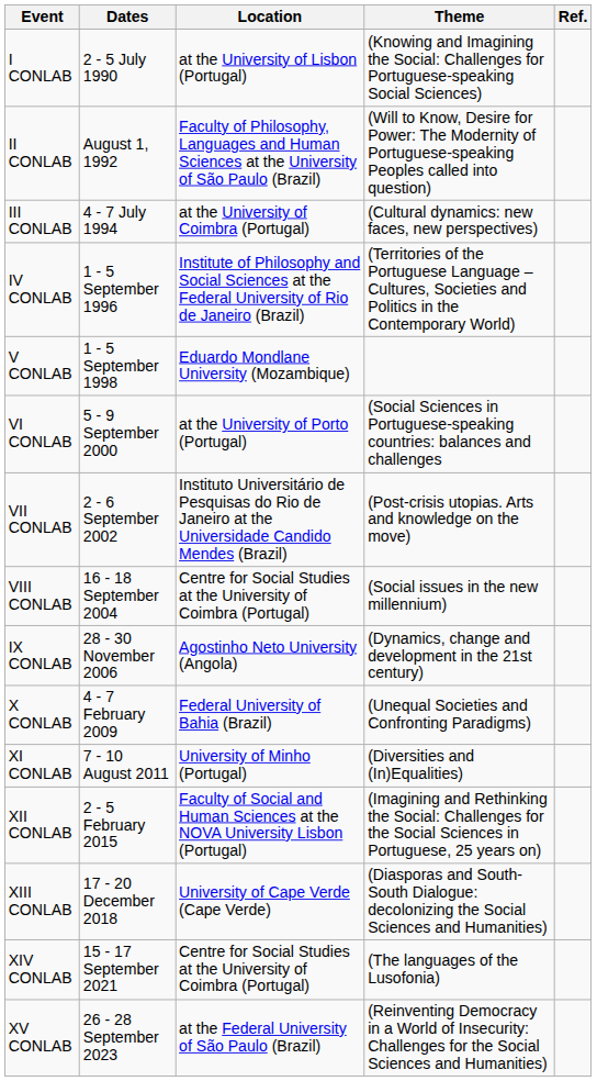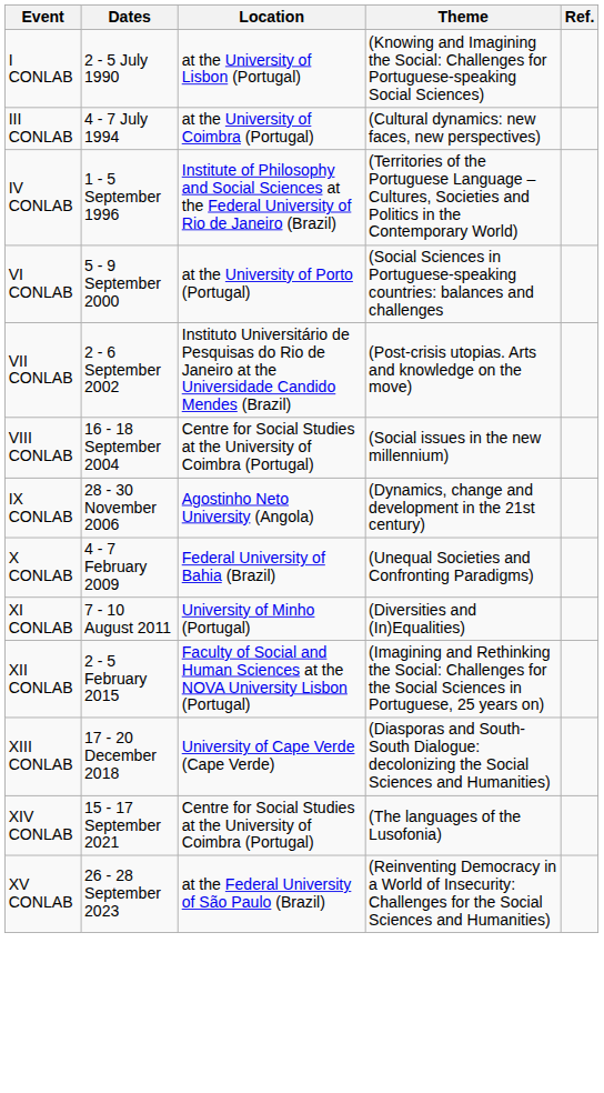 <table class="wikitable">
 <tr>
 <th>Event</th>
 <th>Dates</th>
 <th>Location</th>
 <th>Theme</th>
 <th>Ref.</th>
 </tr>
 <tr>
 <td>I CONLAB</td>
 <td>2 - 5 July 1990</td>
 <td> at the <a href='#'>University of Lisbon</a> (Portugal)</td>
 <td> (Knowing and Imagining the Social: Challenges for Portuguese-speaking Social Sciences)</td>
 <td></td>
 </tr>
 <tr>
-<td>II CONLAB</td>
-<td>August 1, 1992</td>
-<td><a href='#'>Faculty of Philosophy, Languages and Human Sciences</a> at the <a href='#'>University of São Paulo</a> (Brazil)</td>
-<td> (Will to Know, Desire for Power: The Modernity of Portuguese-speaking Peoples called into question)</td>
-<td></td>
-</tr>
-<tr>
 <td>III CONLAB</td>
 <td>4 - 7 July 1994</td>
 <td> at the <a href='#'>University of Coimbra</a> (Portugal)</td>
 <td> (Cultural dynamics: new faces, new perspectives)</td>
 <td></td>
 </tr>
 <tr>
 <td>IV CONLAB</td>
 <td>1 - 5 September 1996</td>
 <td><a href='#'>Institute of Philosophy and Social Sciences</a> at the <a href='#'>Federal University of Rio de Janeiro</a> (Brazil)</td>
 <td> (Territories of the Portuguese Language – Cultures, Societies and Politics in the Contemporary World)</td>
-<td></td>
-</tr>
-<tr>
-<td>V CONLAB</td>
-<td>1 - 5 September 1998</td>
-<td><a href='#'>Eduardo Mondlane University</a> (Mozambique)</td>
-<td></td>
 <td></td>
 </tr>
 <tr>
 <td>VI CONLAB</td>
 <td>5 - 9 September 2000</td>
 <td> at the <a href='#'>University of Porto</a> (Portugal)</td>
 <td> (Social Sciences in Portuguese-speaking countries: balances and challenges</td>
 <td></td>
 </tr>
 <tr>
 <td>VII CONLAB</td>
 <td>2 - 6 September 2002</td>
 <td>Instituto Universitário de Pesquisas do Rio de Janeiro at the <a href='#'>Universidade Candido Mendes</a> (Brazil)</td>
 <td> (Post-crisis utopias. Arts and knowledge on the move)</td>
 <td></td>
 </tr>
 <tr>
 <td>VIII CONLAB</td>
 <td>16 - 18 September 2004</td>
 <td>Centre for Social Studies at the University of Coimbra (Portugal)</td>
 <td> (Social issues in the new millennium)</td>
 <td></td>
 </tr>
 <tr>
 <td>IX CONLAB</td>
 <td>28 - 30 November 2006</td>
 <td><a href='#'>Agostinho Neto University</a> (Angola)</td>
 <td> (Dynamics, change and development in the 21st century)</td>
 <td></td>
 </tr>
 <tr>
 <td>X CONLAB</td>
 <td>4 - 7 February 2009</td>
 <td><a href='#'>Federal University of Bahia</a> (Brazil)</td>
 <td> (Unequal Societies and Confronting Paradigms)</td>
 <td></td>
 </tr>
 <tr>
 <td>XI CONLAB</td>
 <td>7 - 10 August 2011</td>
 <td><a href='#'>University of Minho</a> (Portugal)</td>
 <td> (Diversities and (In)Equalities)</td>
 <td></td>
 </tr>
 <tr>
 <td>XII CONLAB</td>
 <td>2 - 5 February 2015</td>
 <td><a href='#'>Faculty of Social and Human Sciences</a> at the <a href='#'>NOVA University Lisbon</a> (Portugal)</td>
 <td> (Imagining and Rethinking the Social: Challenges for the Social Sciences in Portuguese, 25 years on)</td>
 <td></td>
 </tr>
 <tr>
 <td>XIII CONLAB</td>
 <td>17 - 20 December 2018</td>
 <td><a href='#'>University of Cape Verde</a> (Cape Verde)</td>
 <td> (Diasporas and South-South Dialogue: decolonizing the Social Sciences and Humanities)</td>
 <td></td>
 </tr>
 <tr>
 <td>XIV CONLAB</td>
 <td>15 - 17 September 2021</td>
 <td>Centre for Social Studies at the University of Coimbra (Portugal)</td>
 <td> (The languages of the Lusofonia)</td>
 <td></td>
 </tr>
 <tr>
 <td>XV CONLAB</td>
 <td>26 - 28 September 2023</td>
 <td> at the <a href='#'>Federal University of São Paulo</a> (Brazil)</td>
 <td> (Reinventing Democracy in a World of Insecurity: Challenges for the Social Sciences and Humanities)</td>
 <td></td>
 </tr>
 </table>
